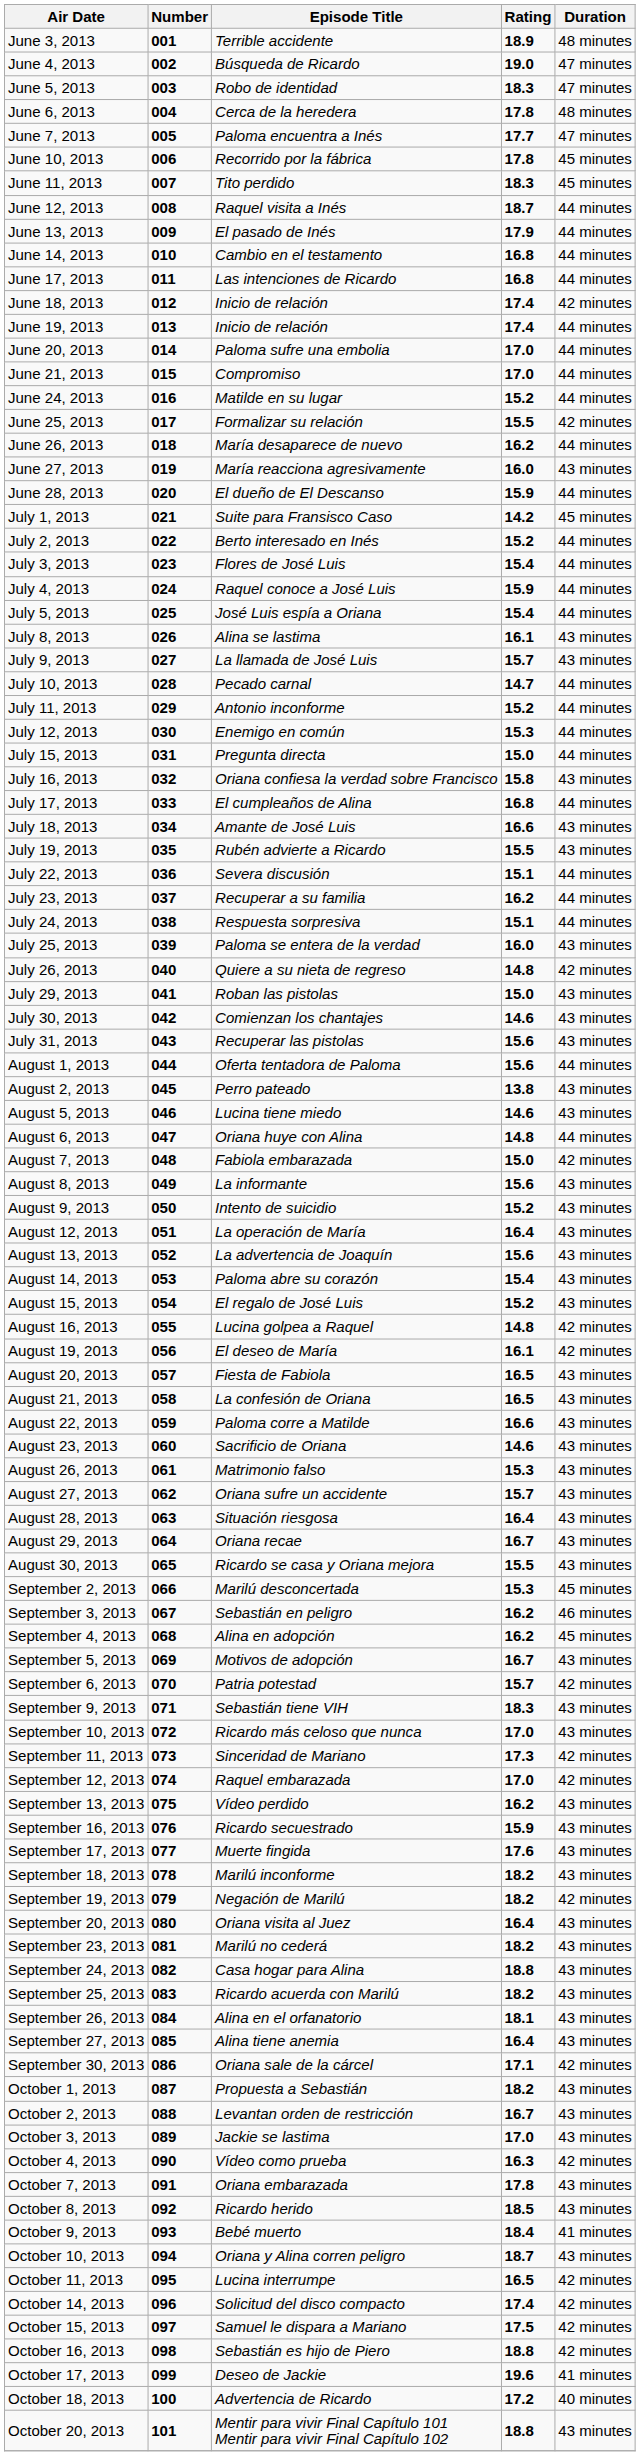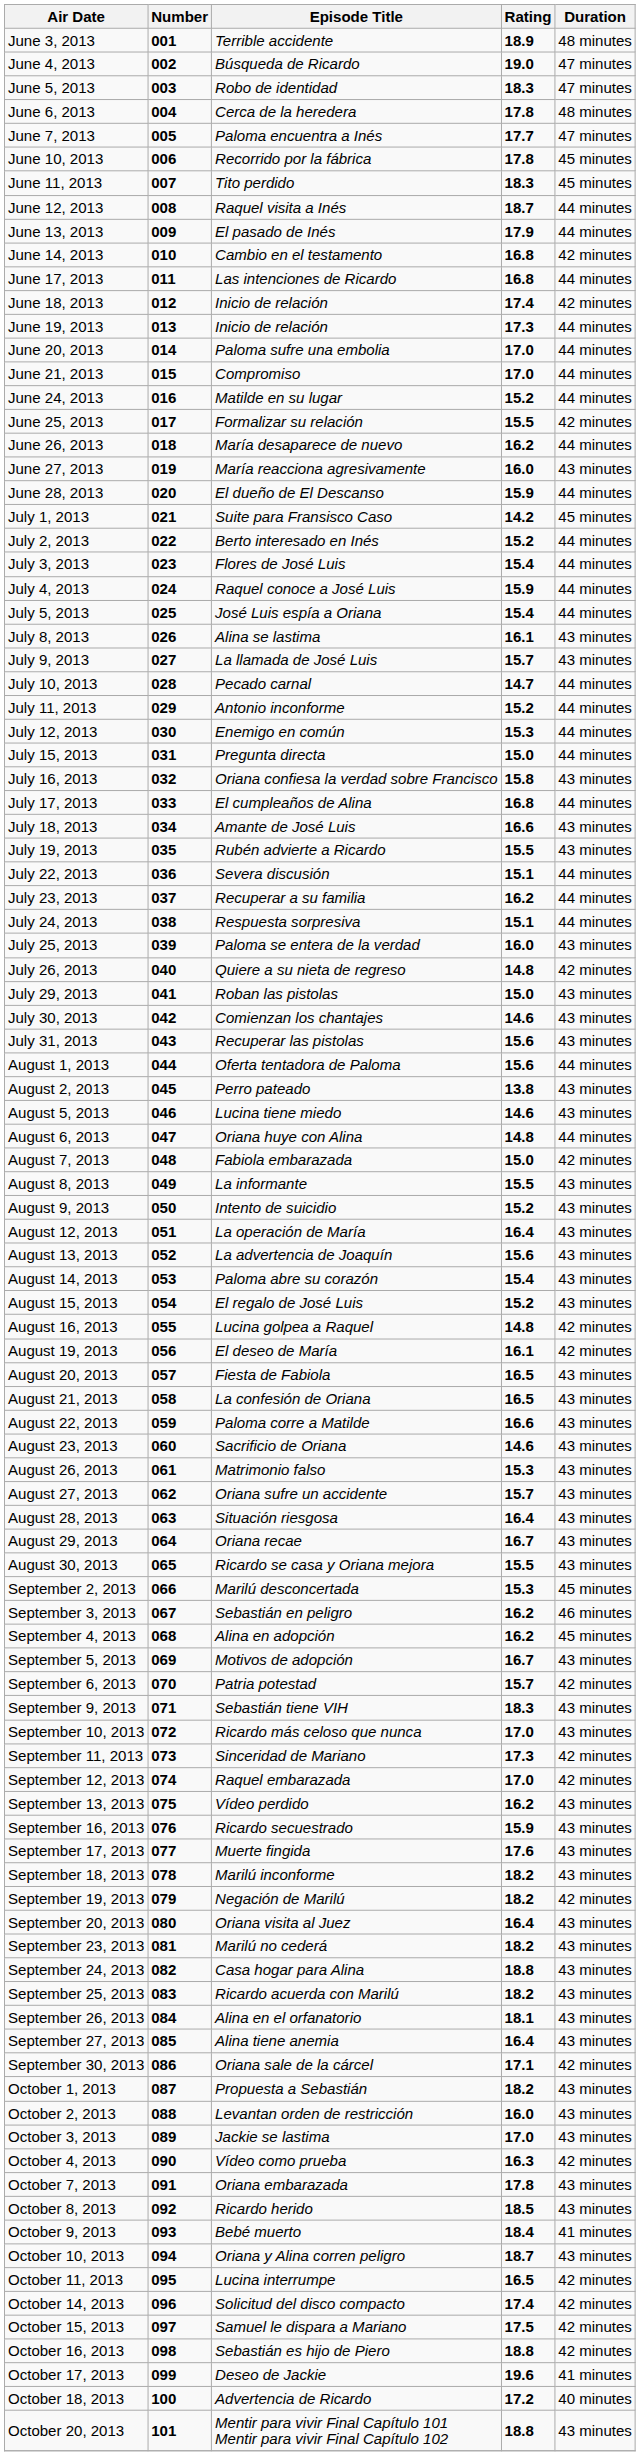 <table class="wikitable" style="font-size:95%;">
 <tr>
 <th>Air Date</th>
 <th>Number</th>
 <th>Episode Title</th>
 <th>Rating</th>
 <th>Duration</th>
 </tr>
 <tr>
 <td>June 3, 2013</td>
 <td><strong>001</strong></td>
 <td><em>Terrible accidente</em></td>
 <td><strong>18.9</strong></td>
 <td>48 minutes</td>
 </tr>
 <tr>
 <td>June 4, 2013</td>
 <td><strong>002</strong></td>
 <td><em>Búsqueda de Ricardo</em></td>
 <td><strong>19.0</strong></td>
 <td>47 minutes</td>
 </tr>
 <tr>
 <td>June 5, 2013</td>
 <td><strong>003</strong></td>
 <td><em>Robo de identidad</em></td>
 <td><strong>18.3</strong></td>
 <td>47 minutes</td>
 </tr>
 <tr>
 <td>June 6, 2013</td>
 <td><strong>004</strong></td>
 <td><em>Cerca de la heredera</em></td>
 <td><strong>17.8</strong></td>
 <td>48 minutes</td>
 </tr>
 <tr>
 <td>June 7, 2013</td>
 <td><strong>005</strong></td>
 <td><em>Paloma encuentra a Inés</em></td>
 <td><strong>17.7</strong></td>
 <td>47 minutes</td>
 </tr>
 <tr>
 <td>June 10, 2013</td>
 <td><strong>006</strong></td>
 <td><em>Recorrido por la fábrica</em></td>
 <td><strong>17.8</strong></td>
 <td>45 minutes</td>
 </tr>
 <tr>
 <td>June 11, 2013</td>
 <td><strong>007</strong></td>
 <td><em>Tito perdido</em></td>
 <td><strong>18.3</strong></td>
 <td>45 minutes</td>
 </tr>
 <tr>
 <td>June 12, 2013</td>
 <td><strong>008</strong></td>
 <td><em>Raquel visita a Inés</em></td>
 <td><strong>18.7</strong></td>
 <td>44 minutes</td>
 </tr>
 <tr>
 <td>June 13, 2013</td>
 <td><strong>009</strong></td>
 <td><em>El pasado de Inés</em></td>
 <td><strong>17.9</strong></td>
 <td>44 minutes</td>
 </tr>
 <tr>
 <td>June 14, 2013</td>
 <td><strong>010</strong></td>
 <td><em>Cambio en el testamento</em></td>
 <td><strong>16.8</strong></td>
-<td>44 minutes</td>
+<td>42 minutes</td>
 </tr>
 <tr>
 <td>June 17, 2013</td>
 <td><strong>011</strong></td>
 <td><em>Las intenciones de Ricardo</em></td>
 <td><strong>16.8</strong></td>
 <td>44 minutes</td>
 </tr>
 <tr>
 <td>June 18, 2013</td>
 <td><strong>012</strong></td>
 <td><em>Inicio de relación</em></td>
 <td><strong>17.4</strong></td>
 <td>42 minutes</td>
 </tr>
 <tr>
 <td>June 19, 2013</td>
 <td><strong>013</strong></td>
 <td><em>Inicio de relación</em></td>
-<td><strong>17.4</strong></td>
+<td><strong>17.3</strong></td>
 <td>44 minutes</td>
 </tr>
 <tr>
 <td>June 20, 2013</td>
 <td><strong>014</strong></td>
 <td><em>Paloma sufre una embolia</em></td>
 <td><strong>17.0</strong></td>
 <td>44 minutes</td>
 </tr>
 <tr>
 <td>June 21, 2013</td>
 <td><strong>015</strong></td>
 <td><em>Compromiso</em></td>
 <td><strong>17.0</strong></td>
 <td>44 minutes</td>
 </tr>
 <tr>
 <td>June 24, 2013</td>
 <td><strong>016</strong></td>
 <td><em>Matilde en su lugar</em></td>
 <td><strong>15.2</strong></td>
 <td>44 minutes</td>
 </tr>
 <tr>
 <td>June 25, 2013</td>
 <td><strong>017</strong></td>
 <td><em>Formalizar su relación</em></td>
 <td><strong>15.5</strong></td>
 <td>42 minutes</td>
 </tr>
 <tr>
 <td>June 26, 2013</td>
 <td><strong>018</strong></td>
 <td><em>María desaparece de nuevo</em></td>
 <td><strong>16.2</strong></td>
 <td>44 minutes</td>
 </tr>
 <tr>
 <td>June 27, 2013</td>
 <td><strong>019</strong></td>
 <td><em>María reacciona agresivamente</em></td>
 <td><strong>16.0</strong></td>
 <td>43 minutes</td>
 </tr>
 <tr>
 <td>June 28, 2013</td>
 <td><strong>020</strong></td>
 <td><em>El dueño de El Descanso</em></td>
 <td><strong>15.9</strong></td>
 <td>44 minutes</td>
 </tr>
 <tr>
 <td>July 1, 2013</td>
 <td><strong>021</strong></td>
 <td><em>Suite para Fransisco Caso</em></td>
 <td><strong>14.2</strong></td>
 <td>45 minutes</td>
 </tr>
 <tr>
 <td>July 2, 2013</td>
 <td><strong>022</strong></td>
 <td><em>Berto interesado en Inés</em></td>
 <td><strong>15.2</strong></td>
 <td>44 minutes</td>
 </tr>
 <tr>
 <td>July 3, 2013</td>
 <td><strong>023</strong></td>
 <td><em>Flores de José Luis</em></td>
 <td><strong>15.4</strong></td>
 <td>44 minutes</td>
 </tr>
 <tr>
 <td>July 4, 2013</td>
 <td><strong>024</strong></td>
 <td><em>Raquel conoce a José Luis</em></td>
 <td><strong>15.9</strong></td>
 <td>44 minutes</td>
 </tr>
 <tr>
 <td>July 5, 2013</td>
 <td><strong>025</strong></td>
 <td><em>José Luis espía a Oriana</em></td>
 <td><strong>15.4</strong></td>
 <td>44 minutes</td>
 </tr>
 <tr>
 <td>July 8, 2013</td>
 <td><strong>026</strong></td>
 <td><em>Alina se lastima</em></td>
 <td><strong>16.1</strong></td>
 <td>43 minutes</td>
 </tr>
 <tr>
 <td>July 9, 2013</td>
 <td><strong>027</strong></td>
 <td><em>La llamada de José Luis</em></td>
 <td><strong>15.7</strong></td>
 <td>43 minutes</td>
 </tr>
 <tr>
 <td>July 10, 2013</td>
 <td><strong>028</strong></td>
 <td><em>Pecado carnal</em></td>
 <td><strong>14.7</strong></td>
 <td>44 minutes</td>
 </tr>
 <tr>
 <td>July 11, 2013</td>
 <td><strong>029</strong></td>
 <td><em>Antonio inconforme</em></td>
 <td><strong>15.2</strong></td>
 <td>44 minutes</td>
 </tr>
 <tr>
 <td>July 12, 2013</td>
 <td><strong>030</strong></td>
 <td><em>Enemigo en común</em></td>
 <td><strong>15.3</strong></td>
 <td>44 minutes</td>
 </tr>
 <tr>
 <td>July 15, 2013</td>
 <td><strong>031</strong></td>
 <td><em>Pregunta directa</em></td>
 <td><strong>15.0</strong></td>
 <td>44 minutes</td>
 </tr>
 <tr>
 <td>July 16, 2013</td>
 <td><strong>032</strong></td>
 <td><em>Oriana confiesa la verdad sobre Francisco</em></td>
 <td><strong>15.8</strong></td>
 <td>43 minutes</td>
 </tr>
 <tr>
 <td>July 17, 2013</td>
 <td><strong>033</strong></td>
 <td><em>El cumpleaños de Alina</em></td>
 <td><strong>16.8</strong></td>
 <td>44 minutes</td>
 </tr>
 <tr>
 <td>July 18, 2013</td>
 <td><strong>034</strong></td>
 <td><em>Amante de José Luis</em></td>
 <td><strong>16.6</strong></td>
 <td>43 minutes</td>
 </tr>
 <tr>
 <td>July 19, 2013</td>
 <td><strong>035</strong></td>
 <td><em>Rubén advierte a Ricardo</em></td>
 <td><strong>15.5</strong></td>
 <td>43 minutes</td>
 </tr>
 <tr>
 <td>July 22, 2013</td>
 <td><strong>036</strong></td>
 <td><em>Severa discusión</em></td>
 <td><strong>15.1</strong></td>
 <td>44 minutes</td>
 </tr>
 <tr>
 <td>July 23, 2013</td>
 <td><strong>037</strong></td>
 <td><em>Recuperar a su familia</em></td>
 <td><strong>16.2</strong></td>
 <td>44 minutes</td>
 </tr>
 <tr>
 <td>July 24, 2013</td>
 <td><strong>038</strong></td>
 <td><em>Respuesta sorpresiva</em></td>
 <td><strong>15.1</strong></td>
 <td>44 minutes</td>
 </tr>
 <tr>
 <td>July 25, 2013</td>
 <td><strong>039</strong></td>
 <td><em>Paloma se entera de la verdad</em></td>
 <td><strong>16.0</strong></td>
 <td>43 minutes</td>
 </tr>
 <tr>
 <td>July 26, 2013</td>
 <td><strong>040</strong></td>
 <td><em>Quiere a su nieta de regreso</em></td>
 <td><strong>14.8</strong></td>
 <td>42 minutes</td>
 </tr>
 <tr>
 <td>July 29, 2013</td>
 <td><strong>041</strong></td>
 <td><em>Roban las pistolas</em></td>
 <td><strong>15.0</strong></td>
 <td>43 minutes</td>
 </tr>
 <tr U>
 <td>July 30, 2013</td>
 <td><strong>042</strong></td>
 <td><em>Comienzan los chantajes</em></td>
 <td><strong>14.6</strong></td>
 <td>43 minutes</td>
 </tr>
 <tr>
 <td>July 31, 2013</td>
 <td><strong>043</strong></td>
 <td><em>Recuperar las pistolas</em></td>
 <td><strong>15.6</strong></td>
 <td>43 minutes</td>
 </tr>
 <tr>
 <td>August 1, 2013</td>
 <td><strong>044</strong></td>
 <td><em>Oferta tentadora de Paloma</em></td>
 <td><strong>15.6</strong></td>
 <td>44 minutes</td>
 </tr>
 <tr>
 <td>August 2, 2013</td>
 <td><strong>045</strong></td>
 <td><em>Perro pateado</em></td>
 <td><strong>13.8</strong></td>
 <td>43 minutes</td>
 </tr>
 <tr>
 <td>August 5, 2013</td>
 <td><strong>046</strong></td>
 <td><em>Lucina tiene miedo</em></td>
 <td><strong>14.6</strong></td>
 <td>43 minutes</td>
 </tr>
 <tr>
 <td>August 6, 2013</td>
 <td><strong>047</strong></td>
 <td><em>Oriana huye con Alina</em></td>
 <td><strong>14.8</strong></td>
 <td>44 minutes</td>
 </tr>
 <tr>
 <td>August 7, 2013</td>
 <td><strong>048</strong></td>
 <td><em>Fabiola embarazada</em></td>
 <td><strong>15.0</strong></td>
 <td>42 minutes</td>
 </tr>
 <tr>
 <td>August 8, 2013</td>
 <td><strong>049</strong></td>
 <td><em>La informante</em></td>
-<td><strong>15.6</strong></td>
+<td><strong>15.5</strong></td>
 <td>43 minutes</td>
 </tr>
 <tr>
 <td>August 9, 2013</td>
 <td><strong>050</strong></td>
 <td><em>Intento de suicidio</em></td>
 <td><strong>15.2</strong></td>
 <td>43 minutes</td>
 </tr>
 <tr>
 <td>August 12, 2013</td>
 <td><strong>051</strong></td>
 <td><em>La operación de María</em></td>
 <td><strong>16.4</strong></td>
 <td>43 minutes</td>
 </tr>
 <tr>
 <td>August 13, 2013</td>
 <td><strong>052</strong></td>
 <td><em>La advertencia de Joaquín</em></td>
 <td><strong>15.6</strong></td>
 <td>43 minutes</td>
 </tr>
 <tr>
 <td>August 14, 2013</td>
 <td><strong>053</strong></td>
 <td><em>Paloma abre su corazón</em></td>
 <td><strong>15.4</strong></td>
 <td>43 minutes</td>
 </tr>
 <tr>
 <td>August 15, 2013</td>
 <td><strong>054</strong></td>
 <td><em>El regalo de José Luis</em></td>
 <td><strong>15.2</strong></td>
 <td>43 minutes</td>
 </tr>
 <tr>
 <td>August 16, 2013</td>
 <td><strong>055</strong></td>
 <td><em>Lucina golpea a Raquel</em></td>
 <td><strong>14.8</strong></td>
 <td>42 minutes</td>
 </tr>
 <tr>
 <td>August 19, 2013</td>
 <td><strong>056</strong></td>
 <td><em>El deseo de María</em></td>
 <td><strong>16.1</strong></td>
 <td>42 minutes</td>
 </tr>
 <tr>
 <td>August 20, 2013</td>
 <td><strong>057</strong></td>
 <td><em>Fiesta de Fabiola</em></td>
 <td><strong>16.5</strong></td>
 <td>43 minutes</td>
 </tr>
 <tr>
 <td>August 21, 2013</td>
 <td><strong>058</strong></td>
 <td><em>La confesión de Oriana</em></td>
 <td><strong>16.5</strong></td>
 <td>43 minutes</td>
 </tr>
 <tr>
 <td>August 22, 2013</td>
 <td><strong>059</strong></td>
 <td><em>Paloma corre a Matilde</em></td>
 <td><strong>16.6</strong></td>
 <td>43 minutes</td>
 </tr>
 <tr>
 <td>August 23, 2013</td>
 <td><strong>060</strong></td>
 <td><em>Sacrificio de Oriana</em></td>
 <td><strong>14.6</strong></td>
 <td>43 minutes</td>
 </tr>
 <tr>
 <td>August 26, 2013</td>
 <td><strong>061</strong></td>
 <td><em>Matrimonio falso</em></td>
 <td><strong>15.3</strong></td>
 <td>43 minutes</td>
 </tr>
 <tr>
 <td>August 27, 2013</td>
 <td><strong>062</strong></td>
 <td><em>Oriana sufre un accidente</em></td>
 <td><strong>15.7</strong></td>
 <td>43 minutes</td>
 </tr>
 <tr>
 <td>August 28, 2013</td>
 <td><strong>063</strong></td>
 <td><em>Situación riesgosa</em></td>
 <td><strong>16.4</strong></td>
 <td>43 minutes</td>
 </tr>
 <tr>
 <td>August 29, 2013</td>
 <td><strong>064</strong></td>
 <td><em>Oriana recae</em></td>
 <td><strong>16.7</strong></td>
 <td>43 minutes</td>
 </tr>
 <tr>
 <td>August 30, 2013</td>
 <td><strong>065</strong></td>
 <td><em>Ricardo se casa y Oriana mejora</em></td>
 <td><strong>15.5</strong></td>
 <td>43 minutes</td>
 </tr>
 <tr>
 <td>September 2, 2013</td>
 <td><strong>066</strong></td>
 <td><em>Marilú desconcertada</em></td>
 <td><strong>15.3</strong></td>
 <td>45 minutes</td>
 </tr>
 <tr>
 <td>September 3, 2013</td>
 <td><strong>067</strong></td>
 <td><em>Sebastián en peligro</em></td>
 <td><strong>16.2</strong></td>
 <td>46 minutes</td>
 </tr>
 <tr>
 <td>September 4, 2013</td>
 <td><strong>068</strong></td>
 <td><em>Alina en adopción</em></td>
 <td><strong>16.2</strong></td>
 <td>45 minutes</td>
 </tr>
 <tr>
 <td>September 5, 2013</td>
 <td><strong>069</strong></td>
 <td><em>Motivos de adopción</em></td>
 <td><strong>16.7</strong></td>
 <td>43 minutes</td>
 </tr>
 <tr>
 <td>September 6, 2013</td>
 <td><strong>070</strong></td>
 <td><em>Patria potestad</em></td>
 <td><strong>15.7</strong></td>
 <td>42 minutes</td>
 </tr>
 <tr>
 <td>September 9, 2013</td>
 <td><strong>071</strong></td>
 <td><em>Sebastián tiene VIH</em></td>
 <td><strong>18.3</strong></td>
 <td>43 minutes</td>
 </tr>
 <tr>
 <td>September 10, 2013</td>
 <td><strong>072</strong></td>
 <td><em>Ricardo más celoso que nunca</em></td>
 <td><strong>17.0</strong></td>
 <td>43 minutes</td>
 </tr>
 <tr>
 <td>September 11, 2013</td>
 <td><strong>073</strong></td>
 <td><em>Sinceridad de Mariano</em></td>
 <td><strong>17.3</strong></td>
 <td>42 minutes</td>
 </tr>
 <tr>
 <td>September 12, 2013</td>
 <td><strong>074</strong></td>
 <td><em>Raquel embarazada</em></td>
 <td><strong>17.0</strong></td>
 <td>42 minutes</td>
 </tr>
 <tr>
 <td>September 13, 2013</td>
 <td><strong>075</strong></td>
 <td><em>Vídeo perdido</em></td>
 <td><strong>16.2</strong></td>
 <td>43 minutes</td>
 </tr>
 <tr>
 <td>September 16, 2013</td>
 <td><strong>076</strong></td>
 <td><em>Ricardo secuestrado</em></td>
 <td><strong>15.9</strong></td>
 <td>43 minutes</td>
 </tr>
 <tr>
 <td>September 17, 2013</td>
 <td><strong>077</strong></td>
 <td><em>Muerte fingida</em></td>
 <td><strong>17.6</strong></td>
 <td>43 minutes</td>
 </tr>
 <tr>
 <td>September 18, 2013</td>
 <td><strong>078</strong></td>
 <td><em>Marilú inconforme</em></td>
 <td><strong>18.2</strong></td>
 <td>43 minutes</td>
 </tr>
 <tr>
 <td>September 19, 2013</td>
 <td><strong>079</strong></td>
 <td><em>Negación de Marilú</em></td>
 <td><strong>18.2</strong></td>
 <td>42 minutes</td>
 </tr>
 <tr>
 <td>September 20, 2013</td>
 <td><strong>080</strong></td>
 <td><em>Oriana visita al Juez</em></td>
 <td><strong>16.4</strong></td>
 <td>43 minutes</td>
 </tr>
 <tr>
 <td>September 23, 2013</td>
 <td><strong>081</strong></td>
 <td><em>Marilú no cederá</em></td>
 <td><strong>18.2</strong></td>
 <td>43 minutes</td>
 </tr>
 <tr>
 <td>September 24, 2013</td>
 <td><strong>082</strong></td>
 <td><em>Casa hogar para Alina</em></td>
 <td><strong>18.8</strong></td>
 <td>43 minutes</td>
 </tr>
 <tr>
 <td>September 25, 2013</td>
 <td><strong>083</strong></td>
 <td><em>Ricardo acuerda con Marilú</em></td>
 <td><strong>18.2</strong></td>
 <td>43 minutes</td>
 </tr>
 <tr>
 <td>September 26, 2013</td>
 <td><strong>084</strong></td>
 <td><em>Alina en el orfanatorio</em></td>
 <td><strong>18.1</strong></td>
 <td>43 minutes</td>
 </tr>
 <tr>
 <td>September 27, 2013</td>
 <td><strong>085</strong></td>
 <td><em>Alina tiene anemia</em></td>
 <td><strong>16.4</strong></td>
 <td>43 minutes</td>
 </tr>
 <tr>
 <td>September 30, 2013</td>
 <td><strong>086</strong></td>
 <td><em>Oriana sale de la cárcel</em></td>
 <td><strong>17.1</strong></td>
 <td>42 minutes</td>
 </tr>
 <tr>
 <td>October 1, 2013</td>
 <td><strong>087</strong></td>
 <td><em>Propuesta a Sebastián</em></td>
 <td><strong>18.2</strong></td>
 <td>43 minutes</td>
 </tr>
 <tr>
 <td>October 2, 2013</td>
 <td><strong>088</strong></td>
 <td><em>Levantan orden de restricción</em></td>
-<td><strong>16.7</strong></td>
+<td><strong>16.0</strong></td>
 <td>43 minutes</td>
 </tr>
 <tr>
 <td>October 3, 2013</td>
 <td><strong>089</strong></td>
 <td><em>Jackie se lastima</em></td>
 <td><strong>17.0</strong></td>
 <td>43 minutes</td>
 </tr>
 <tr>
 <td>October 4, 2013</td>
 <td><strong>090</strong></td>
 <td><em>Vídeo como prueba</em></td>
 <td><strong>16.3</strong></td>
 <td>42 minutes</td>
 </tr>
 <tr>
 <td>October 7, 2013</td>
 <td><strong>091</strong></td>
 <td><em>Oriana embarazada</em></td>
 <td><strong>17.8</strong></td>
 <td>43 minutes</td>
 </tr>
 <tr>
 <td>October 8, 2013</td>
 <td><strong>092</strong></td>
 <td><em>Ricardo herido</em></td>
 <td><strong>18.5</strong></td>
 <td>43 minutes</td>
 </tr>
 <tr>
 <td>October 9, 2013</td>
 <td><strong>093</strong></td>
 <td><em>Bebé muerto</em></td>
 <td><strong>18.4</strong></td>
 <td>41 minutes</td>
 </tr>
 <tr>
 <td>October 10, 2013</td>
 <td><strong>094</strong></td>
 <td><em>Oriana y Alina corren peligro</em></td>
 <td><strong>18.7</strong></td>
 <td>43 minutes</td>
 </tr>
 <tr>
 <td>October 11, 2013</td>
 <td><strong>095</strong></td>
 <td><em>Lucina interrumpe</em></td>
 <td><strong>16.5</strong></td>
 <td>42 minutes</td>
 </tr>
 <tr>
 <td>October 14, 2013</td>
 <td><strong>096</strong></td>
 <td><em>Solicitud del disco compacto</em></td>
 <td><strong>17.4</strong></td>
 <td>42 minutes</td>
 </tr>
 <tr>
 <td>October 15, 2013</td>
 <td><strong>097</strong></td>
 <td><em>Samuel le dispara a Mariano</em></td>
 <td><strong>17.5</strong></td>
 <td>42 minutes</td>
 </tr>
 <tr>
 <td>October 16, 2013</td>
 <td><strong>098</strong></td>
 <td><em>Sebastián es hijo de Piero</em></td>
 <td><strong>18.8</strong></td>
 <td>42 minutes</td>
 </tr>
 <tr>
 <td>October 17, 2013</td>
 <td><strong>099</strong></td>
 <td><em>Deseo de Jackie</em></td>
 <td><strong>19.6</strong></td>
 <td>41 minutes</td>
 </tr>
 <tr>
 <td>October 18, 2013</td>
 <td><strong>100</strong></td>
 <td><em>Advertencia de Ricardo</em></td>
 <td><strong>17.2</strong></td>
 <td>40 minutes</td>
 </tr>
 <tr>
 <td>October 20, 2013</td>
 <td><strong>101</strong></td>
 <td><em>Mentir para vivir Final Capítulo 101<br>Mentir para vivir Final Capítulo 102</em></td>
 <td><strong>18.8</strong></td>
 <td>43 minutes</td>
 </tr>
 <tr>
 </tr>
 </table>
